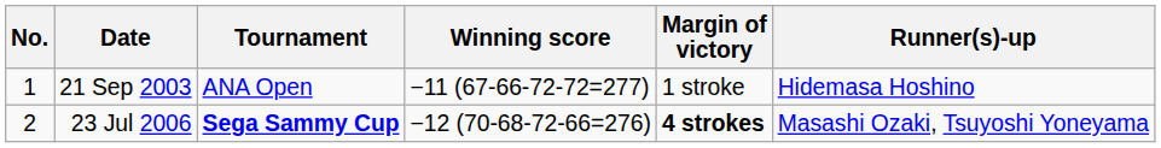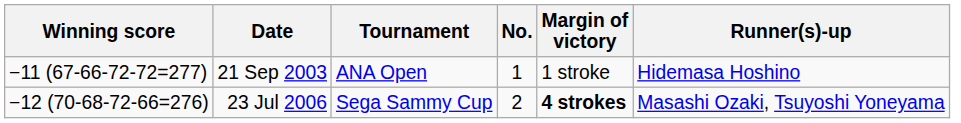 <table class="wikitable" style="font-size:95%;">
 <tr>
-<th>No.</th>
+<th>Winning score</th>
 <th>Date</th>
 <th>Tournament</th>
-<th>Winning score</th>
+<th>No.</th>
 <th>Margin of<br>victory</th>
 <th>Runner(s)-up</th>
 </tr>
 <tr>
-<td align=center>1</td>
+<td>−11 (67-66-72-72=277)</td>
 <td align=right>21 Sep <a href='#'>2003</a></td>
 <td><a href='#'>ANA Open</a></td>
-<td>−11 (67-66-72-72=277)</td>
+<td align=center>1</td>
 <td>1 stroke</td>
 <td> <a href='#'>Hidemasa Hoshino</a></td>
 </tr>
 <tr>
+<td>−12 (70-68-72-66=276)</td>
+<td align=right>23 Jul <a href='#'>2006</a></td>
+<td><a href='#'>Sega Sammy Cup</a></td>
 <td align=center>2</td>
-<td align=right>23 Jul <a href='#'>2006</a></td>
-<td><strong><a href='#'>Sega Sammy Cup</a></strong></td>
-<td>−12 (70-68-72-66=276)</td>
 <td><strong>4 strokes</strong></td>
 <td> <a href='#'>Masashi Ozaki</a>,  <a href='#'>Tsuyoshi Yoneyama</a></td>
 </tr>
 </table>
